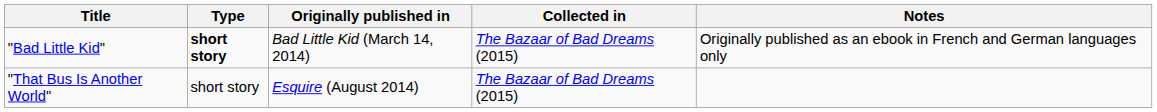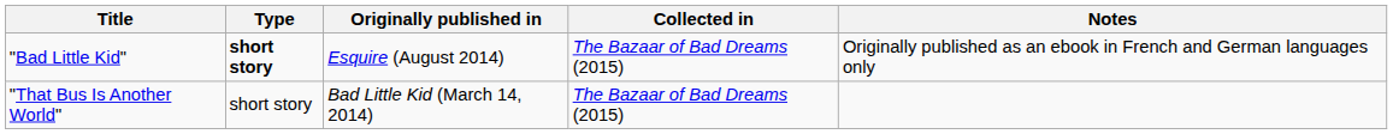 <table class="wikitable">
 <tr>
 <th>Title</th>
 <th>Type</th>
 <th>Originally published in</th>
 <th>Collected in</th>
 <th>Notes</th>
 </tr>
 <tr>
 <td>"<a href='#'>Bad Little Kid</a>"</td>
 <td><strong>short story</strong></td>
-<td><em>Bad Little Kid</em> (March 14, 2014)</td>
+<td><em><a href='#'>Esquire</a></em> (August 2014)</td>
 <td><em><a href='#'>The Bazaar of Bad Dreams</a></em> (2015)</td>
 <td>Originally published as an ebook in French and German languages only</td>
 </tr>
 <tr>
 <td>"<a href='#'>That Bus Is Another World</a>"</td>
 <td>short story</td>
-<td><em><a href='#'>Esquire</a></em> (August 2014)</td>
+<td><em>Bad Little Kid</em> (March 14, 2014)</td>
 <td><em><a href='#'>The Bazaar of Bad Dreams</a></em> (2015)</td>
 <td></td>
 </tr>
 </table>
